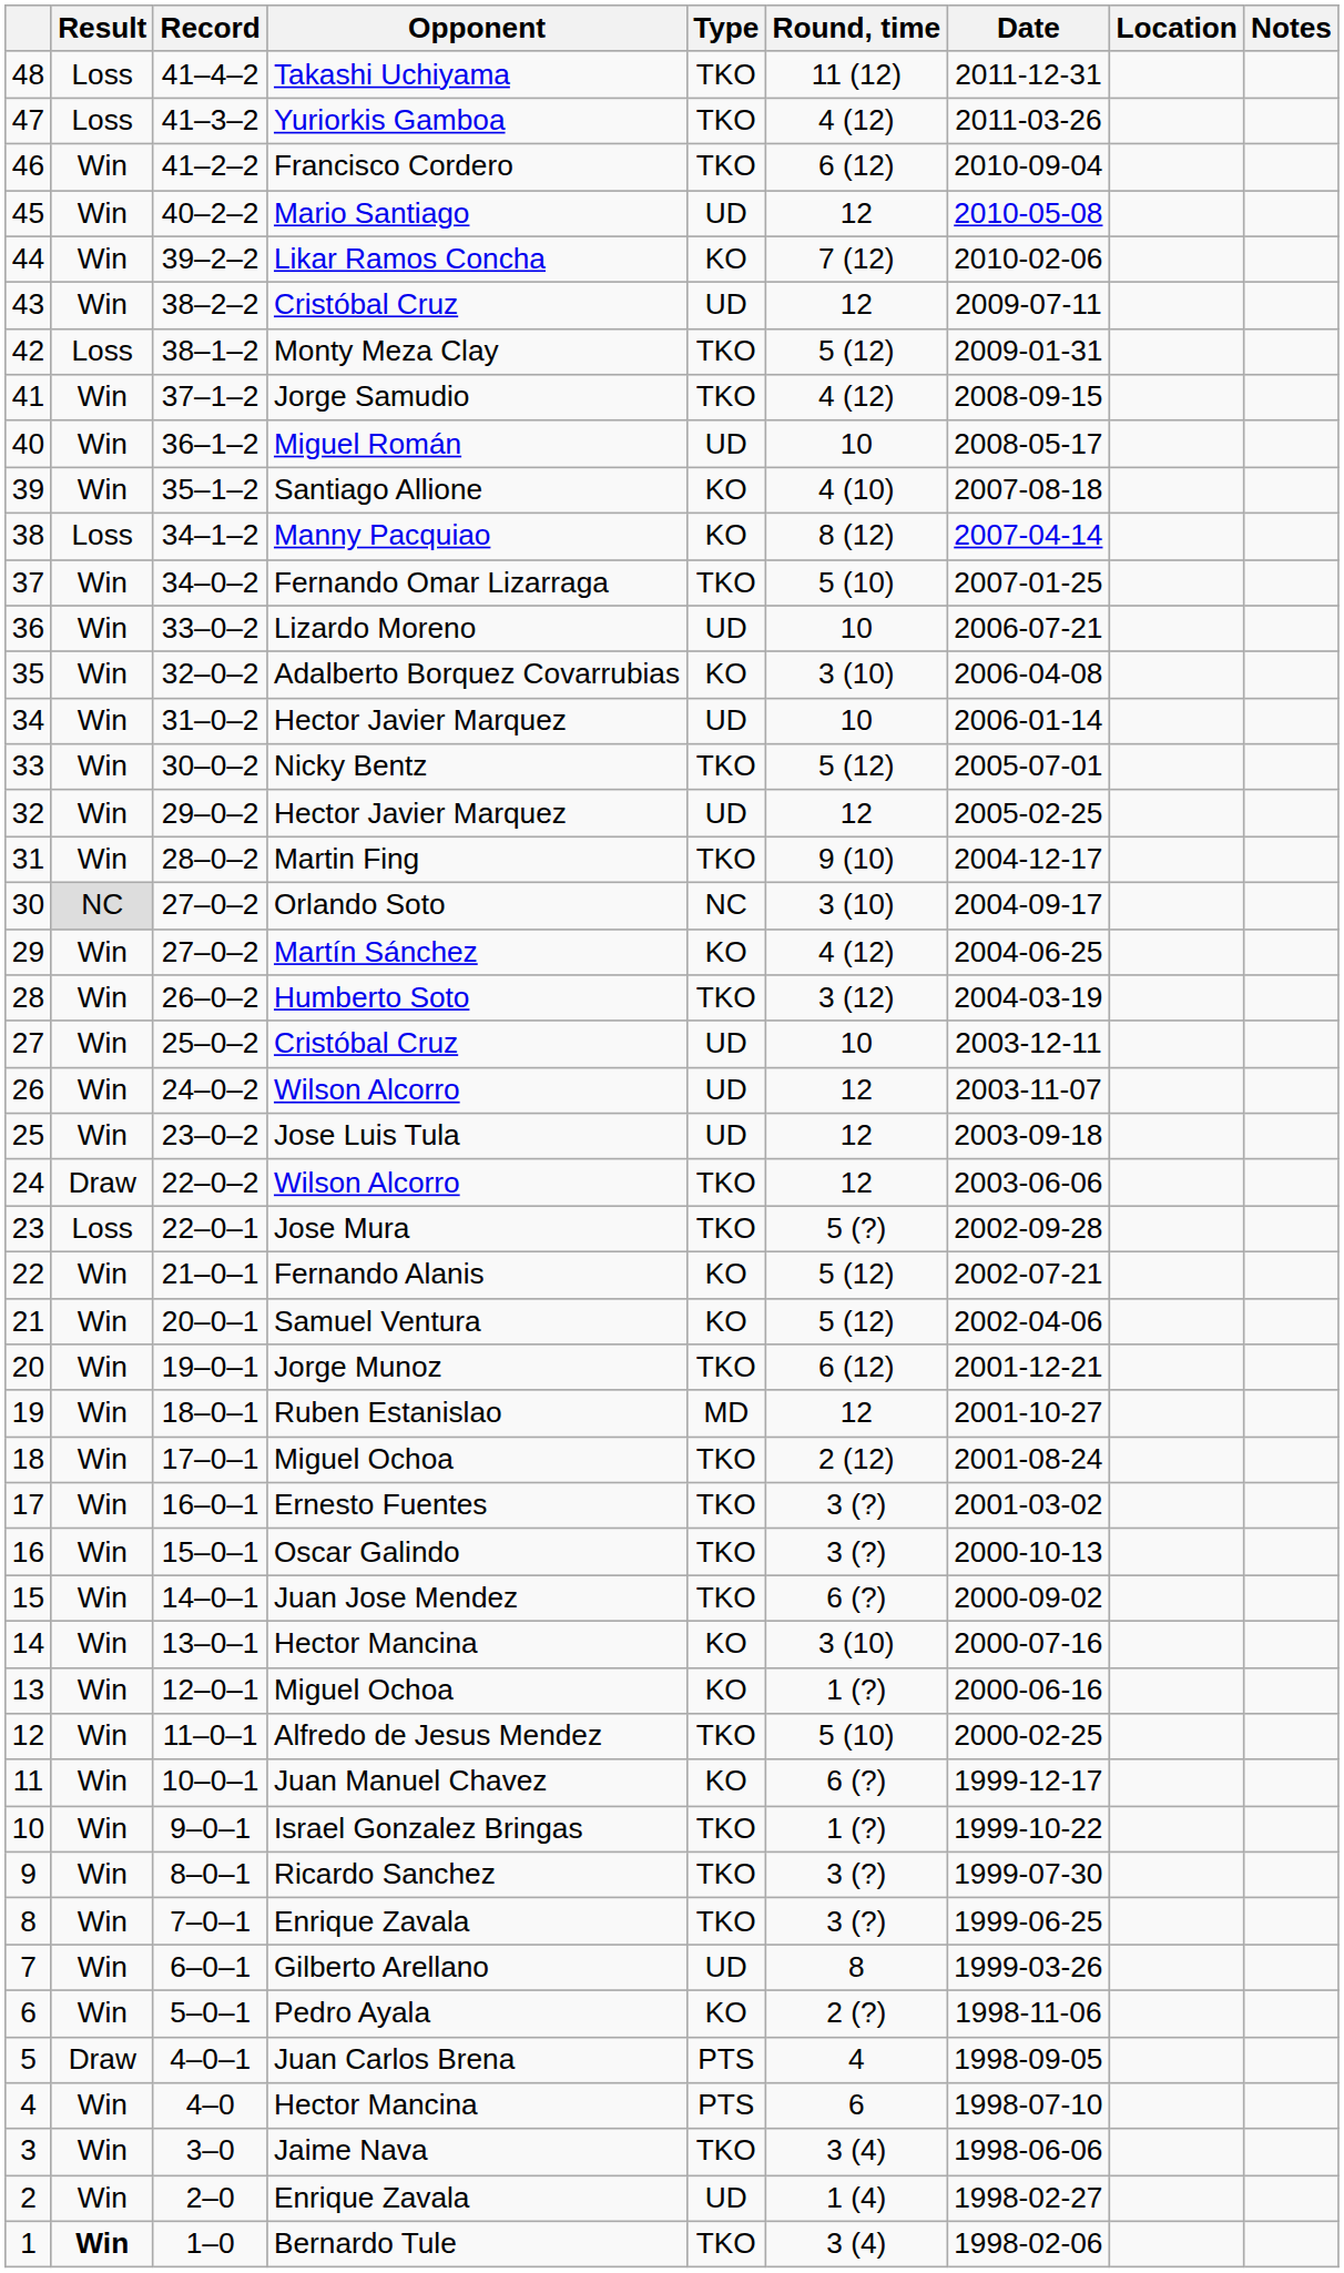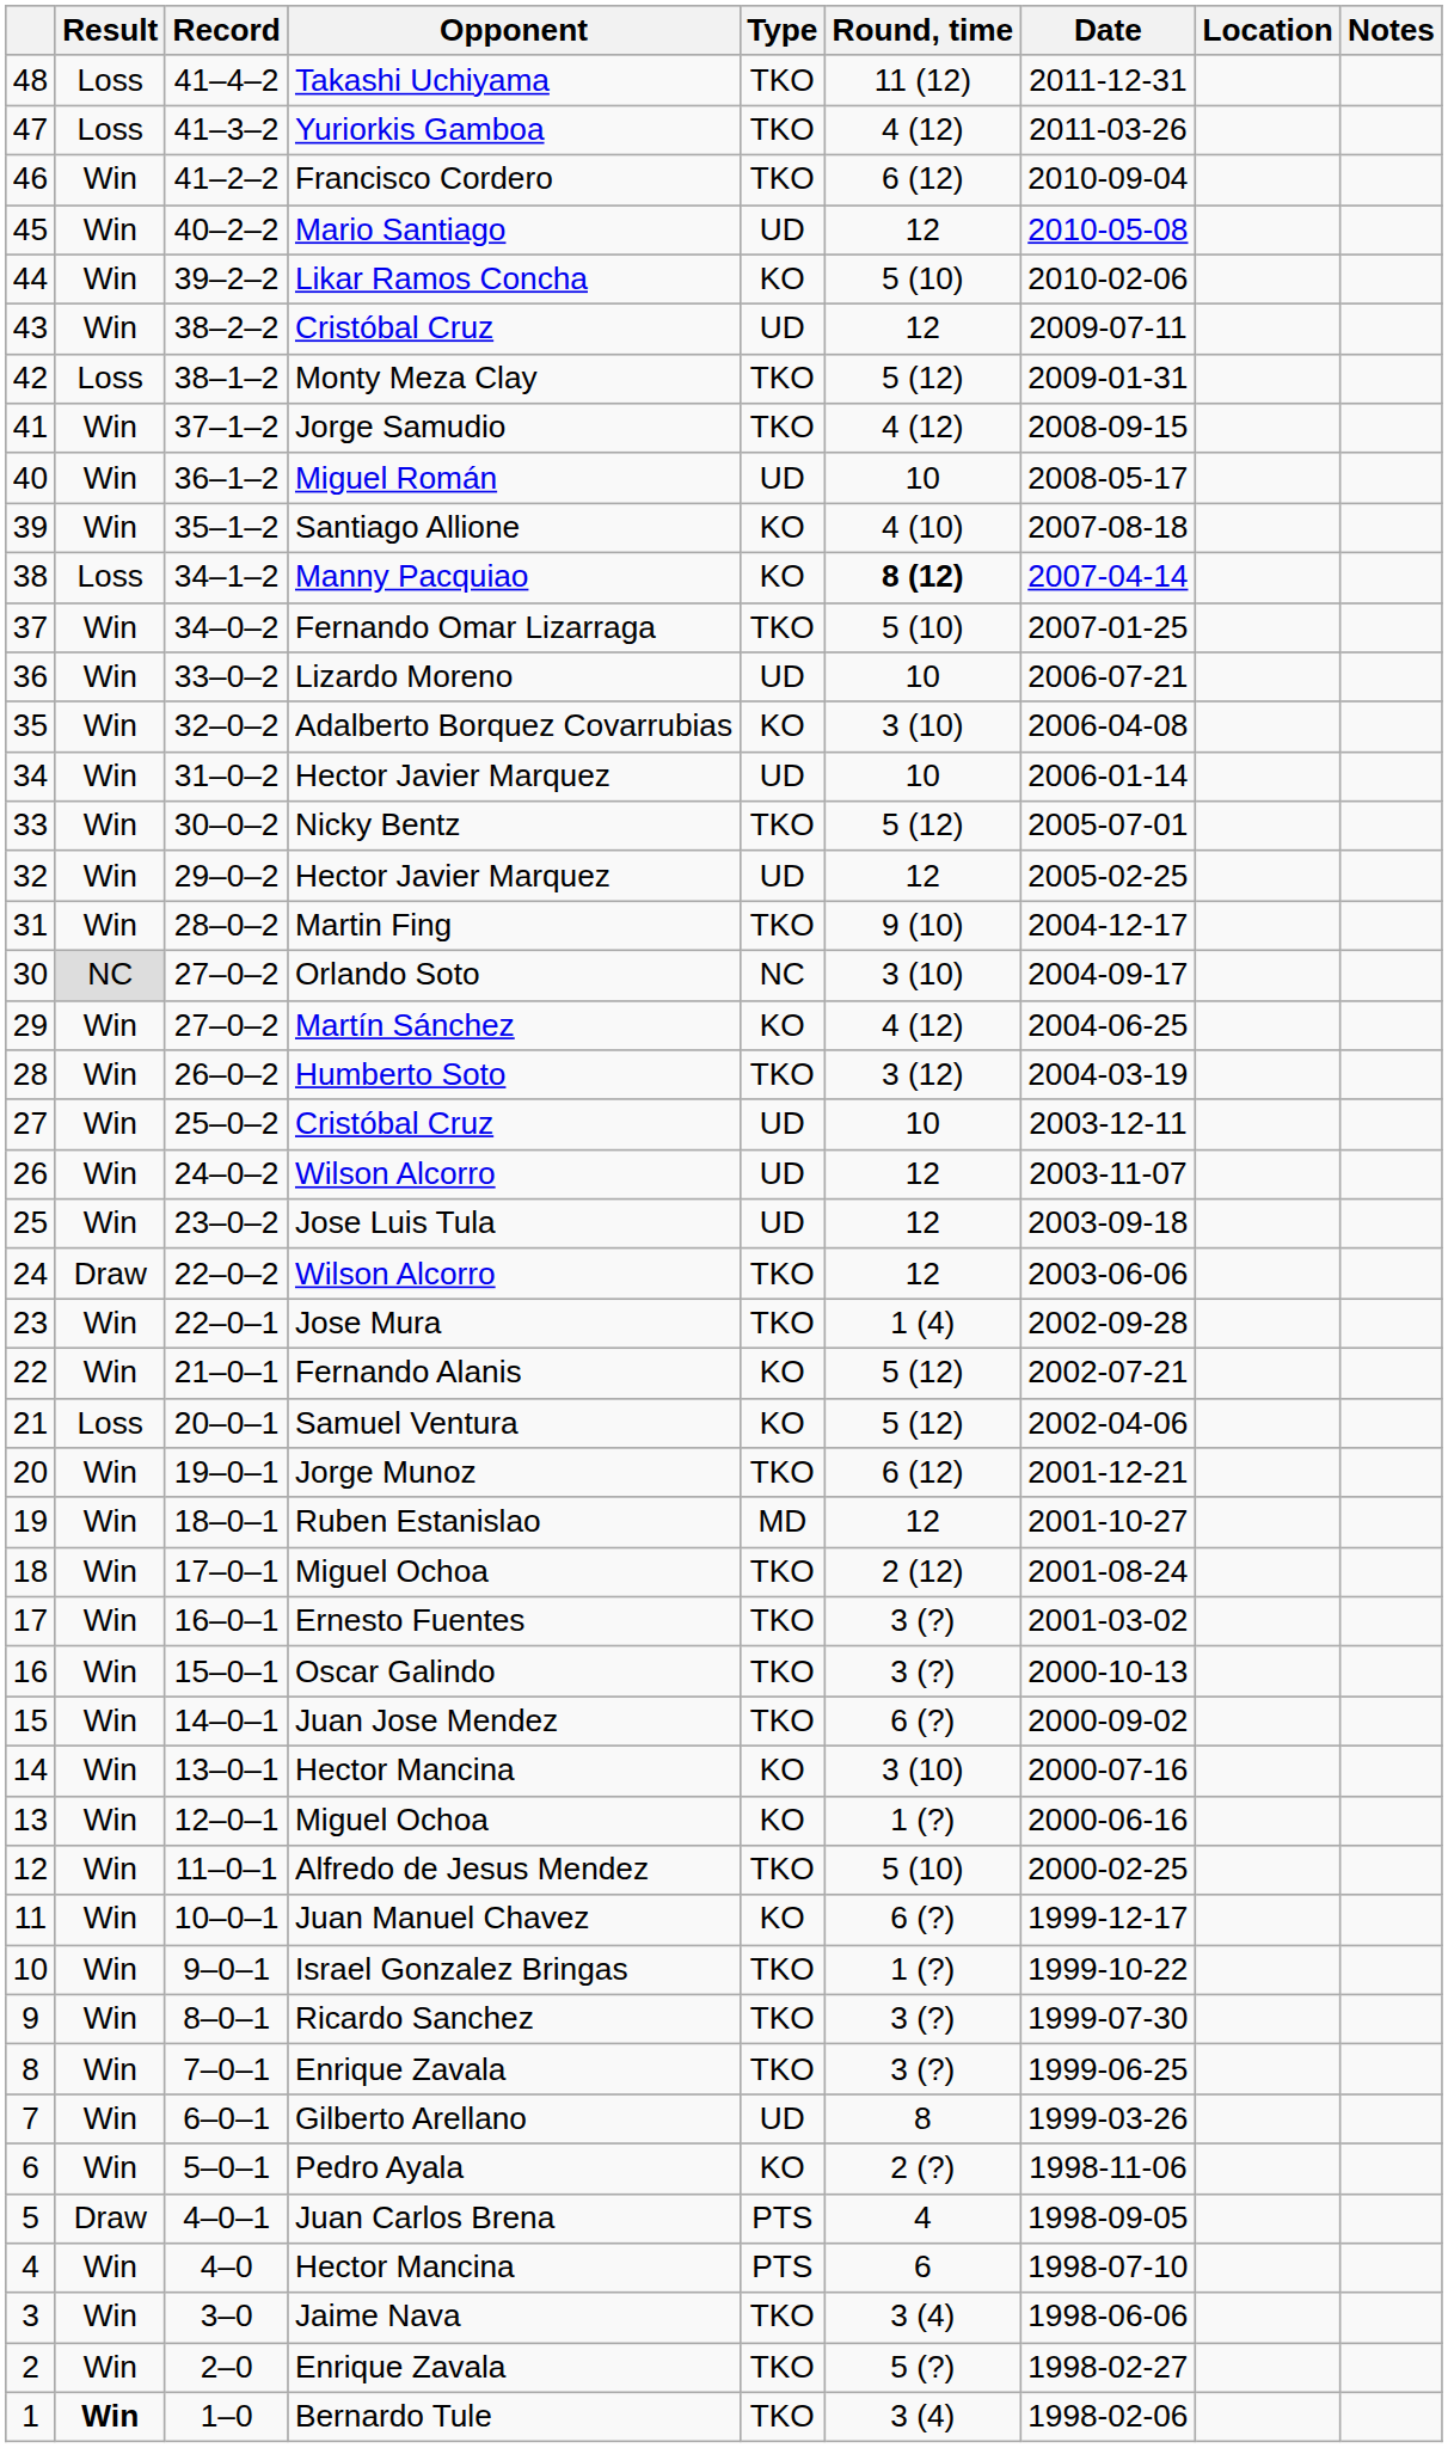 <table class=wikitable style=text-align:center>
 <tr>
 <th></th>
 <th>Result</th>
 <th>Record</th>
 <th>Opponent</th>
 <th>Type</th>
 <th>Round, time</th>
 <th>Date</th>
 <th>Location</th>
 <th>Notes</th>
 </tr>
 <tr>
 <td>48</td>
 <td>Loss</td>
 <td>41–4–2 </td>
 <td align=left><a href='#'>Takashi Uchiyama</a></td>
 <td>TKO</td>
 <td>11 (12)</td>
 <td>2011-12-31</td>
 <td align=left></td>
 <td align=left></td>
 </tr>
 <tr>
 <td>47</td>
 <td>Loss</td>
 <td>41–3–2 </td>
 <td align=left><a href='#'>Yuriorkis Gamboa</a></td>
 <td>TKO</td>
 <td>4 (12)</td>
 <td>2011-03-26</td>
 <td align=left></td>
 <td align=left></td>
 </tr>
 <tr>
 <td>46</td>
 <td>Win</td>
 <td>41–2–2 </td>
 <td align=left>Francisco Cordero</td>
 <td>TKO</td>
 <td>6 (12)</td>
 <td>2010-09-04</td>
 <td align=left></td>
 <td align=left></td>
 </tr>
 <tr>
 <td>45</td>
 <td>Win</td>
 <td>40–2–2 </td>
 <td align=left><a href='#'>Mario Santiago</a></td>
 <td>UD</td>
 <td>12</td>
 <td><a href='#'>2010-05-08</a></td>
 <td align=left></td>
 <td align=left></td>
 </tr>
 <tr>
 <td>44</td>
 <td>Win</td>
 <td>39–2–2 </td>
 <td align=left><a href='#'>Likar Ramos Concha</a></td>
 <td>KO</td>
-<td>7 (12)</td>
+<td>5 (10)</td>
 <td>2010-02-06</td>
 <td align=left></td>
 <td align=left></td>
 </tr>
 <tr>
 <td>43</td>
 <td>Win</td>
 <td>38–2–2 </td>
 <td align=left><a href='#'>Cristóbal Cruz</a></td>
 <td>UD</td>
 <td>12</td>
 <td>2009-07-11</td>
 <td align=left></td>
 <td align=left></td>
 </tr>
 <tr>
 <td>42</td>
 <td>Loss</td>
 <td>38–1–2 </td>
 <td align=left>Monty Meza Clay</td>
 <td>TKO</td>
 <td>5 (12)</td>
 <td>2009-01-31</td>
 <td align=left></td>
 <td align=left></td>
 </tr>
 <tr>
 <td>41</td>
 <td>Win</td>
 <td>37–1–2 </td>
 <td align=left>Jorge Samudio</td>
 <td>TKO</td>
 <td>4 (12)</td>
 <td>2008-09-15</td>
 <td align=left></td>
 <td align=left></td>
 </tr>
 <tr>
 <td>40</td>
 <td>Win</td>
 <td>36–1–2 </td>
 <td align=left><a href='#'>Miguel Román</a></td>
 <td>UD</td>
 <td>10</td>
 <td>2008-05-17</td>
 <td align=left></td>
 <td align=left></td>
 </tr>
 <tr>
 <td>39</td>
 <td>Win</td>
 <td>35–1–2 </td>
 <td align=left>Santiago Allione</td>
 <td>KO</td>
 <td>4 (10)</td>
 <td>2007-08-18</td>
 <td align=left></td>
 <td align=left></td>
 </tr>
 <tr>
 <td>38</td>
 <td>Loss</td>
 <td>34–1–2 </td>
 <td align=left><a href='#'>Manny Pacquiao</a></td>
 <td>KO</td>
-<td>8 (12)</td>
+<td><strong>8 (12)</strong></td>
 <td><a href='#'>2007-04-14</a></td>
 <td align=left></td>
 <td align=left></td>
 </tr>
 <tr>
 <td>37</td>
 <td>Win</td>
 <td>34–0–2 </td>
 <td align=left>Fernando Omar Lizarraga</td>
 <td>TKO</td>
 <td>5 (10)</td>
 <td>2007-01-25</td>
 <td align=left></td>
 <td align=left></td>
 </tr>
 <tr>
 <td>36</td>
 <td>Win</td>
 <td>33–0–2 </td>
 <td align=left>Lizardo Moreno</td>
 <td>UD</td>
 <td>10</td>
 <td>2006-07-21</td>
 <td align=left></td>
 <td align=left></td>
 </tr>
 <tr>
 <td>35</td>
 <td>Win</td>
 <td>32–0–2 </td>
 <td align=left>Adalberto Borquez Covarrubias</td>
 <td>KO</td>
 <td>3 (10)</td>
 <td>2006-04-08</td>
 <td align=left></td>
 <td align=left></td>
 </tr>
 <tr>
 <td>34</td>
 <td>Win</td>
 <td>31–0–2 </td>
 <td align=left>Hector Javier Marquez</td>
 <td>UD</td>
 <td>10</td>
 <td>2006-01-14</td>
 <td align=left></td>
 <td align=left></td>
 </tr>
 <tr>
 <td>33</td>
 <td>Win</td>
 <td>30–0–2 </td>
 <td align=left>Nicky Bentz</td>
 <td>TKO</td>
 <td>5 (12)</td>
 <td>2005-07-01</td>
 <td align=left></td>
 <td align=left></td>
 </tr>
 <tr>
 <td>32</td>
 <td>Win</td>
 <td>29–0–2 </td>
 <td align=left>Hector Javier Marquez</td>
 <td>UD</td>
 <td>12</td>
 <td>2005-02-25</td>
 <td align=left></td>
 <td align=left></td>
 </tr>
 <tr>
 <td>31</td>
 <td>Win</td>
 <td>28–0–2 </td>
 <td align=left>Martin Fing</td>
 <td>TKO</td>
 <td>9 (10)</td>
 <td>2004-12-17</td>
 <td align=left></td>
 <td align=left></td>
 </tr>
 <tr>
 <td>30</td>
 <td style=background:#DDD>NC</td>
 <td>27–0–2 </td>
 <td align=left>Orlando Soto</td>
 <td>NC</td>
 <td>3 (10)</td>
 <td>2004-09-17</td>
 <td align=left></td>
 <td align=left></td>
 </tr>
 <tr>
 <td>29</td>
 <td>Win</td>
 <td>27–0–2</td>
 <td align=left><a href='#'>Martín Sánchez</a></td>
 <td>KO</td>
 <td>4 (12)</td>
 <td>2004-06-25</td>
 <td align=left></td>
 <td align=left></td>
 </tr>
 <tr>
 <td>28</td>
 <td>Win</td>
 <td>26–0–2</td>
 <td align=left><a href='#'>Humberto Soto</a></td>
 <td>TKO</td>
 <td>3 (12)</td>
 <td>2004-03-19</td>
 <td align=left></td>
 <td align=left></td>
 </tr>
 <tr>
 <td>27</td>
 <td>Win</td>
 <td>25–0–2</td>
 <td align=left><a href='#'>Cristóbal Cruz</a></td>
 <td>UD</td>
 <td>10</td>
 <td>2003-12-11</td>
 <td align=left></td>
 <td align=left></td>
 </tr>
 <tr>
 <td>26</td>
 <td>Win</td>
 <td>24–0–2</td>
 <td align=left><a href='#'>Wilson Alcorro</a></td>
 <td>UD</td>
 <td>12</td>
 <td>2003-11-07</td>
 <td align=left></td>
 <td align=left></td>
 </tr>
 <tr>
 <td>25</td>
 <td>Win</td>
 <td>23–0–2</td>
 <td align=left>Jose Luis Tula</td>
 <td>UD</td>
 <td>12</td>
 <td>2003-09-18</td>
 <td align=left></td>
 <td align=left></td>
 </tr>
 <tr>
 <td>24</td>
 <td>Draw</td>
 <td>22–0–2</td>
 <td align=left><a href='#'>Wilson Alcorro</a></td>
 <td>TKO</td>
 <td>12</td>
 <td>2003-06-06</td>
 <td align=left></td>
 <td align=left></td>
 </tr>
 <tr>
 <td>23</td>
-<td>Loss</td>
+<td>Win</td>
 <td>22–0–1</td>
 <td align=left>Jose Mura</td>
 <td>TKO</td>
-<td>5 (?)</td>
+<td>1 (4)</td>
 <td>2002-09-28</td>
 <td align=left></td>
 <td align=left></td>
 </tr>
 <tr>
 <td>22</td>
 <td>Win</td>
 <td>21–0–1</td>
 <td align=left>Fernando Alanis</td>
 <td>KO</td>
 <td>5 (12)</td>
 <td>2002-07-21</td>
 <td align=left></td>
 <td align=left></td>
 </tr>
 <tr>
 <td>21</td>
-<td>Win</td>
+<td>Loss</td>
 <td>20–0–1</td>
 <td align=left>Samuel Ventura</td>
 <td>KO</td>
 <td>5 (12)</td>
 <td>2002-04-06</td>
 <td align=left></td>
 <td align=left></td>
 </tr>
 <tr>
 <td>20</td>
 <td>Win</td>
 <td>19–0–1</td>
 <td align=left>Jorge Munoz</td>
 <td>TKO</td>
 <td>6 (12)</td>
 <td>2001-12-21</td>
 <td align=left></td>
 <td align=left></td>
 </tr>
 <tr>
 <td>19</td>
 <td>Win</td>
 <td>18–0–1</td>
 <td align=left>Ruben Estanislao</td>
 <td>MD</td>
 <td>12</td>
 <td>2001-10-27</td>
 <td align=left></td>
 <td align=left></td>
 </tr>
 <tr>
 <td>18</td>
 <td>Win</td>
 <td>17–0–1</td>
 <td align=left>Miguel Ochoa</td>
 <td>TKO</td>
 <td>2 (12)</td>
 <td>2001-08-24</td>
 <td align=left></td>
 <td align=left></td>
 </tr>
 <tr>
 <td>17</td>
 <td>Win</td>
 <td>16–0–1</td>
 <td align=left>Ernesto Fuentes</td>
 <td>TKO</td>
 <td>3 (?)</td>
 <td>2001-03-02</td>
 <td align=left></td>
 <td align=left></td>
 </tr>
 <tr>
 <td>16</td>
 <td>Win</td>
 <td>15–0–1</td>
 <td align=left>Oscar Galindo</td>
 <td>TKO</td>
 <td>3 (?)</td>
 <td>2000-10-13</td>
 <td align=left></td>
 <td align=left></td>
 </tr>
 <tr>
 <td>15</td>
 <td>Win</td>
 <td>14–0–1</td>
 <td align=left>Juan Jose Mendez</td>
 <td>TKO</td>
 <td>6 (?)</td>
 <td>2000-09-02</td>
 <td align=left></td>
 <td align=left></td>
 </tr>
 <tr>
 <td>14</td>
 <td>Win</td>
 <td>13–0–1</td>
 <td align=left>Hector Mancina</td>
 <td>KO</td>
 <td>3 (10)</td>
 <td>2000-07-16</td>
 <td align=left></td>
 <td align=left></td>
 </tr>
 <tr>
 <td>13</td>
 <td>Win</td>
 <td>12–0–1</td>
 <td align=left>Miguel Ochoa</td>
 <td>KO</td>
 <td>1 (?)</td>
 <td>2000-06-16</td>
 <td align=left></td>
 <td align=left></td>
 </tr>
 <tr>
 <td>12</td>
 <td>Win</td>
 <td>11–0–1</td>
 <td align=left>Alfredo de Jesus Mendez</td>
 <td>TKO</td>
 <td>5 (10)</td>
 <td>2000-02-25</td>
 <td align=left></td>
 <td align=left></td>
 </tr>
 <tr>
 <td>11</td>
 <td>Win</td>
 <td>10–0–1</td>
 <td align=left>Juan Manuel Chavez</td>
 <td>KO</td>
 <td>6 (?)</td>
 <td>1999-12-17</td>
 <td align=left></td>
 <td align=left></td>
 </tr>
 <tr>
 <td>10</td>
 <td>Win</td>
 <td>9–0–1</td>
 <td align=left>Israel Gonzalez Bringas</td>
 <td>TKO</td>
 <td>1 (?)</td>
 <td>1999-10-22</td>
 <td align=left></td>
 <td align=left></td>
 </tr>
 <tr>
 <td>9</td>
 <td>Win</td>
 <td>8–0–1</td>
 <td align=left>Ricardo Sanchez</td>
 <td>TKO</td>
 <td>3 (?)</td>
 <td>1999-07-30</td>
 <td align=left></td>
 <td align=left></td>
 </tr>
 <tr>
 <td>8</td>
 <td>Win</td>
 <td>7–0–1</td>
 <td align=left>Enrique Zavala</td>
 <td>TKO</td>
 <td>3 (?)</td>
 <td>1999-06-25</td>
 <td align=left></td>
 <td align=left></td>
 </tr>
 <tr>
 <td>7</td>
 <td>Win</td>
 <td>6–0–1</td>
 <td align=left>Gilberto Arellano</td>
 <td>UD</td>
 <td>8</td>
 <td>1999-03-26</td>
 <td align=left></td>
 <td align=left></td>
 </tr>
 <tr>
 <td>6</td>
 <td>Win</td>
 <td>5–0–1</td>
 <td align=left>Pedro Ayala</td>
 <td>KO</td>
 <td>2 (?)</td>
 <td>1998-11-06</td>
 <td align=left></td>
 <td align=left></td>
 </tr>
 <tr>
 <td>5</td>
 <td>Draw</td>
 <td>4–0–1</td>
 <td align=left>Juan Carlos Brena</td>
 <td>PTS</td>
 <td>4</td>
 <td>1998-09-05</td>
 <td align=left></td>
 <td align=left></td>
 </tr>
 <tr>
 <td>4</td>
 <td>Win</td>
 <td>4–0</td>
 <td align=left>Hector Mancina</td>
 <td>PTS</td>
 <td>6</td>
 <td>1998-07-10</td>
 <td align=left></td>
 <td align=left></td>
 </tr>
 <tr>
 <td>3</td>
 <td>Win</td>
 <td>3–0</td>
 <td align=left>Jaime Nava</td>
 <td>TKO</td>
 <td>3 (4)</td>
 <td>1998-06-06</td>
 <td align=left></td>
 <td align=left></td>
 </tr>
 <tr>
 <td>2</td>
 <td>Win</td>
 <td>2–0</td>
 <td align=left>Enrique Zavala</td>
-<td>UD</td>
-<td>1 (4)</td>
+<td>TKO</td>
+<td>5 (?)</td>
 <td>1998-02-27</td>
 <td align=left></td>
 <td align=left></td>
 </tr>
 <tr>
 <td>1</td>
 <td><strong>Win</strong></td>
 <td>1–0</td>
 <td align=left>Bernardo Tule</td>
 <td>TKO</td>
 <td>3 (4)</td>
 <td>1998-02-06</td>
 <td align=left></td>
 <td align=left></td>
 </tr>
 </table>
